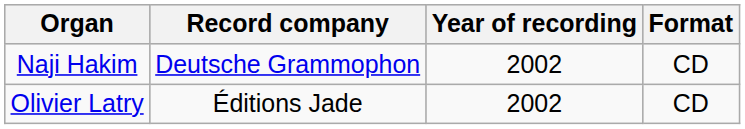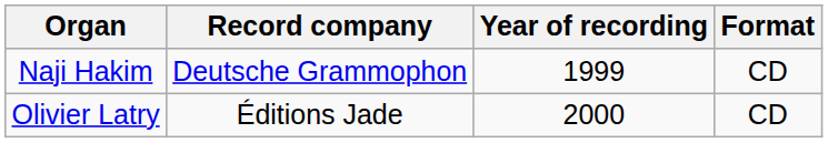 <table class="wikitable">
 <tr>
 <th align="center">Organ</th>
 <th align="center">Record company</th>
 <th align="center">Year of recording</th>
 <th align="center">Format</th>
 </tr>
 <tr>
 <td align="center"><a href='#'>Naji Hakim</a></td>
 <td align="center"><a href='#'>Deutsche Grammophon</a></td>
-<td align="center">2002</td>
+<td align="center">1999</td>
 <td align="center">CD</td>
 </tr>
 <tr>
 <td align="center"><a href='#'>Olivier Latry</a></td>
 <td align="center">Éditions Jade</td>
-<td align="center">2002</td>
+<td align="center">2000</td>
 <td align="center">CD</td>
 </tr>
 </table>
